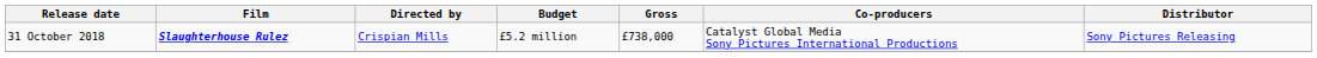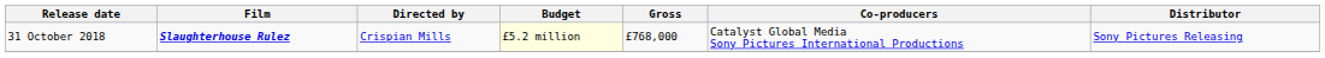 <table class="wikitable" style="width:100%;">
 <tr style="background:#b0c4de; text-align:center;">
 <th>Release date</th>
 <th>Film</th>
 <th>Directed by</th>
 <th>Budget</th>
 <th>Gross</th>
 <th>Co-producers</th>
 <th>Distributor</th>
 </tr>
 <tr>
 <td>31 October 2018</td>
 <td><strong><em><a href='#'>Slaughterhouse Rulez</a></em></strong></td>
 <td><a href='#'>Crispian Mills</a></td>
-<td>£5.2 million</td>
-<td>£738,000</td>
+<td style="background: lightyellow;">£5.2 million</td>
+<td>£768,000</td>
 <td>Catalyst Global Media<br><a href='#'>Sony Pictures International Productions</a></td>
 <td><a href='#'>Sony Pictures Releasing</a></td>
 </tr>
 <tr>
 </tr>
 </table>
